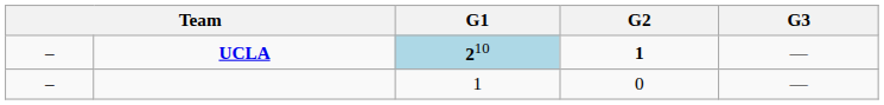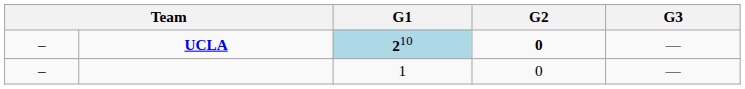 <table class="wikitable" style="font-size:90%; width: 55%; text-align: center">
 <tr>
 <th colspan=2>Team</th>
 <th>G1</th>
 <th>G2</th>
 <th>G3</th>
 </tr>
 <tr>
 <td>–</td>
 <td><strong><a href='#'>UCLA</a></strong></td>
 <td style="background: lightblue;"><strong>2</strong><sup>10</sup></td>
-<td><strong>1</strong></td>
+<td><strong>0</strong></td>
 <td>—</td>
 </tr>
 <tr>
 <td>–</td>
 <td></td>
 <td>1</td>
 <td>0</td>
 <td>—</td>
 </tr>
 </table>
